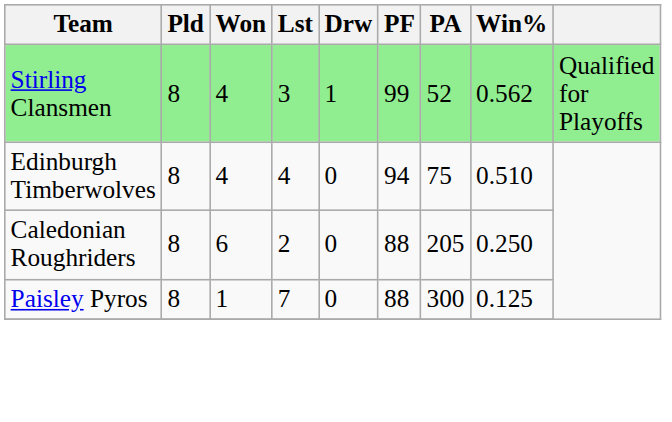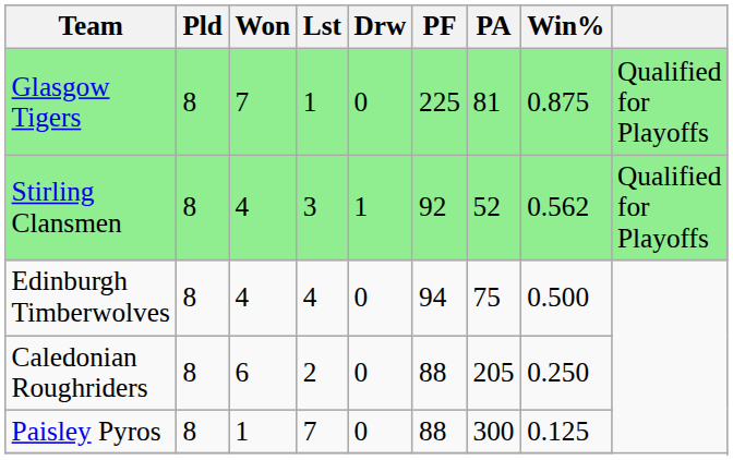 <table class="wikitable" width=65%%">
 <tr>
 <th width=26%>Team</th>
 <th width=5%>Pld</th>
 <th width=5%>Won</th>
 <th width=5%>Lst</th>
 <th width=5%>Drw</th>
 <th width=5%>PF</th>
 <th width=5%>PA</th>
 <th width=6%>Win%</th>
 <th width=38%></th>
 </tr>
 <tr style="background:lightgreen">
+<td><a href='#'>Glasgow Tigers</a></td>
+<td>8</td>
+<td>7</td>
+<td>1</td>
+<td>0</td>
+<td>225</td>
+<td>81</td>
+<td>0.875</td>
+<td>Qualified for Playoffs</td>
+</tr>
+<tr style="background:lightgreen">
 <td><a href='#'>Stirling</a> Clansmen</td>
 <td>8</td>
 <td>4</td>
 <td>3</td>
 <td>1</td>
-<td>99</td>
+<td>92</td>
 <td>52</td>
 <td>0.562</td>
 <td>Qualified for Playoffs</td>
 </tr>
 <tr>
 <td>Edinburgh Timberwolves</td>
 <td>8</td>
 <td>4</td>
 <td>4</td>
 <td>0</td>
 <td>94</td>
 <td>75</td>
-<td>0.510</td>
+<td>0.500</td>
 </tr>
 <tr>
 <td>Caledonian Roughriders</td>
 <td>8</td>
 <td>6</td>
 <td>2</td>
 <td>0</td>
 <td>88</td>
 <td>205</td>
 <td>0.250</td>
 </tr>
 <tr>
 <td><a href='#'>Paisley</a> Pyros</td>
 <td>8</td>
 <td>1</td>
 <td>7</td>
 <td>0</td>
 <td>88</td>
 <td>300</td>
 <td>0.125</td>
 </tr>
 <tr>
 </tr>
 </table>
